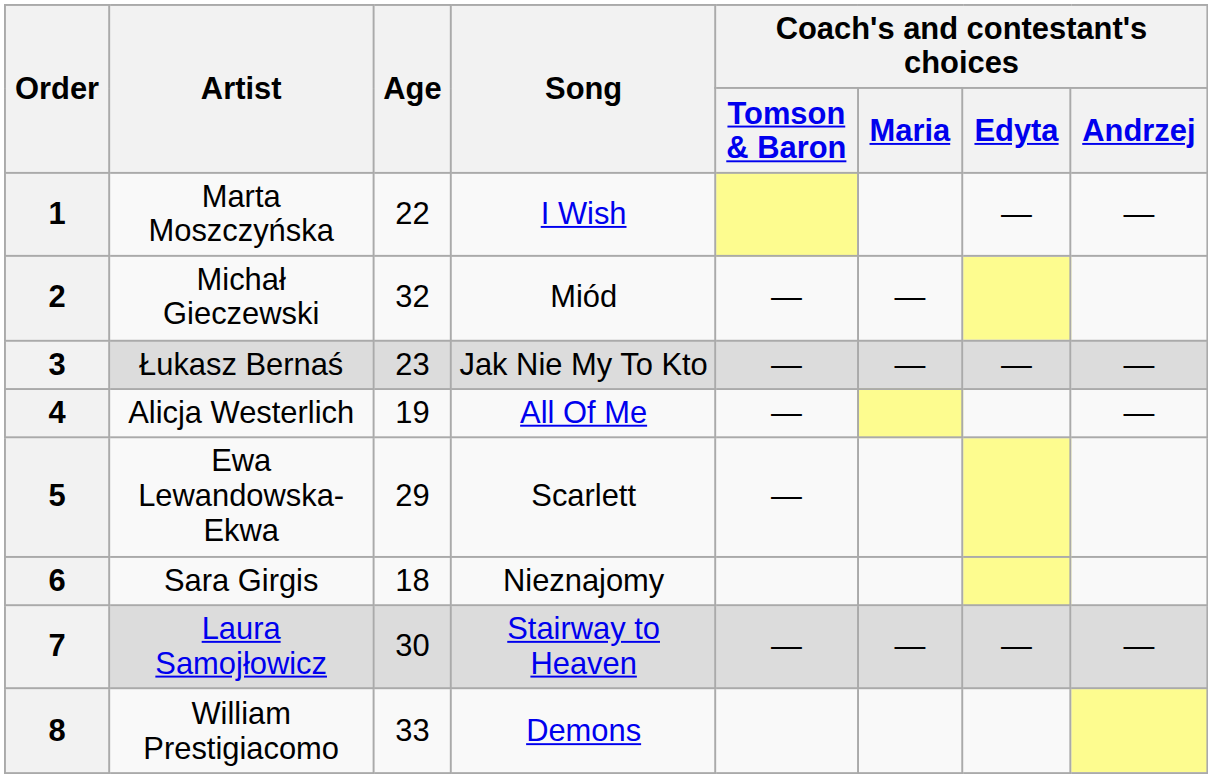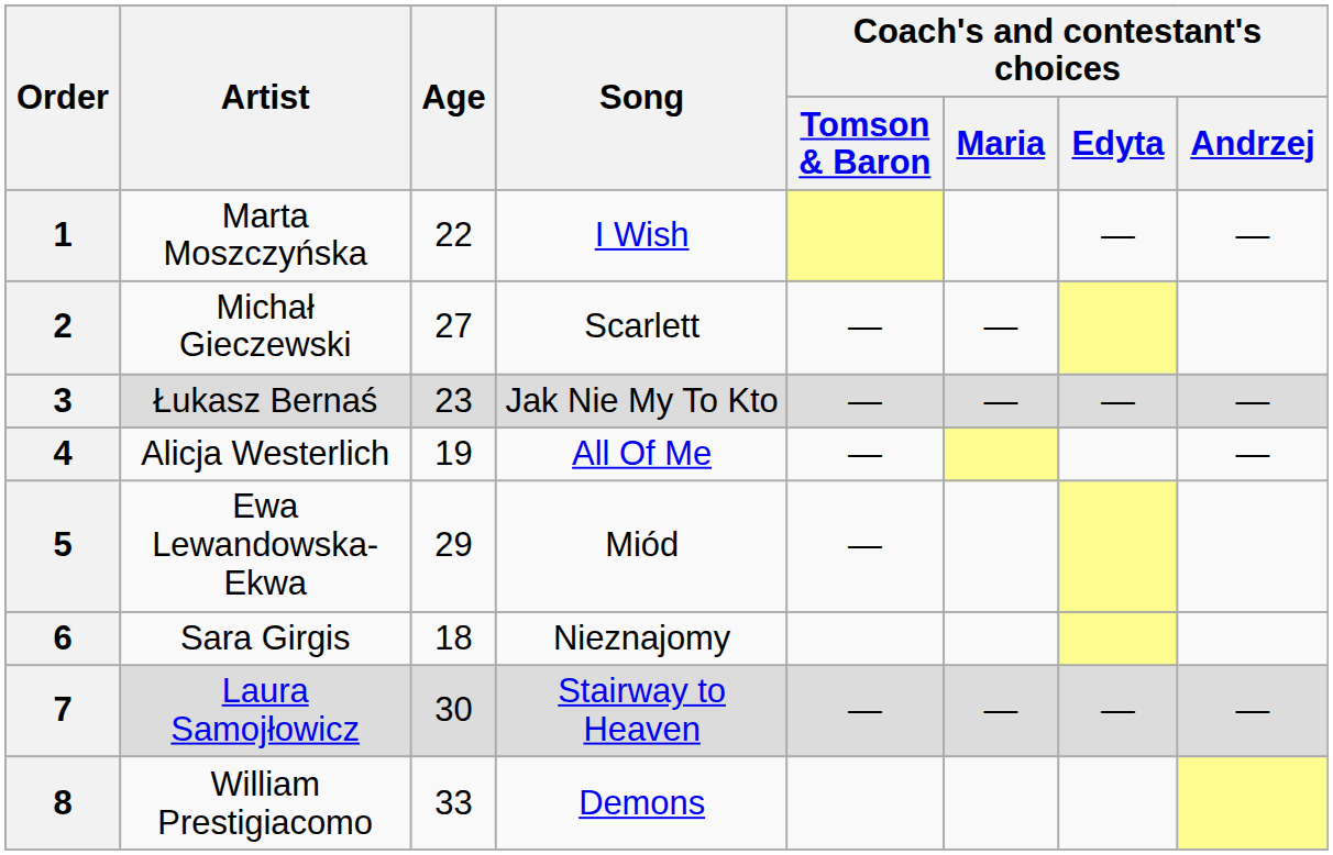 <table class="wikitable" style="text-align:center; width:100%;">
 <tr>
 <th scope="col" rowspan="2" style="width:05%;">Order</th>
 <th scope="col" rowspan="2" style="width:20%;">Artist</th>
 <th scope="col" rowspan="2" style="width:05%;">Age</th>
 <th scope="col" rowspan="2" style="width:20%;">Song</th>
 <th scope="col" colspan="4" style="width:32%;">Coach's and contestant's choices</th>
 </tr>
 <tr>
 <th style="width:08%;"><a href='#'>Tomson & Baron</a></th>
 <th style="width:08%;"><a href='#'>Maria</a></th>
 <th style="width:08%;"><a href='#'>Edyta</a></th>
 <th style="width:08%;"><a href='#'>Andrzej</a></th>
 </tr>
 <tr>
 <th>1</th>
 <td>Marta Moszczyńska</td>
 <td>22</td>
 <td><a href='#'>I Wish</a></td>
 <td style="background:#fdfc8f;"><strong></strong></td>
 <td><strong></strong></td>
 <td>—</td>
 <td>—</td>
 </tr>
 <tr>
 <th>2</th>
 <td>Michał Gieczewski</td>
-<td>32</td>
-<td>Miód</td>
+<td>27</td>
+<td>Scarlett</td>
 <td>—</td>
 <td>—</td>
 <td style="background:#fdfc8f;"><strong></strong></td>
 <td><strong></strong></td>
 </tr>
 <tr>
 <th>3</th>
 <td style="background:#DCDCDC;">Łukasz Bernaś</td>
 <td style="background:#DCDCDC;">23</td>
 <td style="background:#DCDCDC;">Jak Nie My To Kto</td>
 <td style="background:#DCDCDC;">—</td>
 <td style="background:#DCDCDC;">—</td>
 <td style="background:#DCDCDC;">—</td>
 <td style="background:#DCDCDC;">—</td>
 </tr>
 <tr>
 <th>4</th>
 <td>Alicja Westerlich</td>
 <td>19</td>
 <td><a href='#'>All Of Me</a></td>
 <td>—</td>
 <td style="background:#fdfc8f;"><strong></strong></td>
 <td><strong></strong></td>
 <td>—</td>
 </tr>
 <tr>
 <th>5</th>
 <td>Ewa Lewandowska-Ekwa</td>
 <td>29</td>
-<td>Scarlett</td>
+<td>Miód</td>
 <td>—</td>
 <td><strong></strong></td>
 <td style="background:#fdfc8f;"><strong></strong></td>
 <td><strong></strong></td>
 </tr>
 <tr>
 <th>6</th>
 <td>Sara Girgis</td>
 <td>18</td>
 <td>Nieznajomy</td>
 <td><strong></strong></td>
 <td><strong></strong></td>
 <td style="background:#fdfc8f;"><strong></strong></td>
 <td><strong></strong></td>
 </tr>
 <tr>
 <th>7</th>
 <td style="background:#DCDCDC;"><a href='#'>Laura Samojłowicz</a></td>
 <td style="background:#DCDCDC;">30</td>
 <td style="background:#DCDCDC;"><a href='#'>Stairway to Heaven</a></td>
 <td style="background:#DCDCDC;">—</td>
 <td style="background:#DCDCDC;">—</td>
 <td style="background:#DCDCDC;">—</td>
 <td style="background:#DCDCDC;">—</td>
 </tr>
 <tr>
 <th>8</th>
 <td>William Prestigiacomo</td>
 <td>33</td>
 <td><a href='#'>Demons</a></td>
 <td><strong></strong></td>
 <td><strong></strong></td>
 <td><strong></strong></td>
 <td style="background:#fdfc8f;"><strong></strong></td>
 </tr>
 </table>
